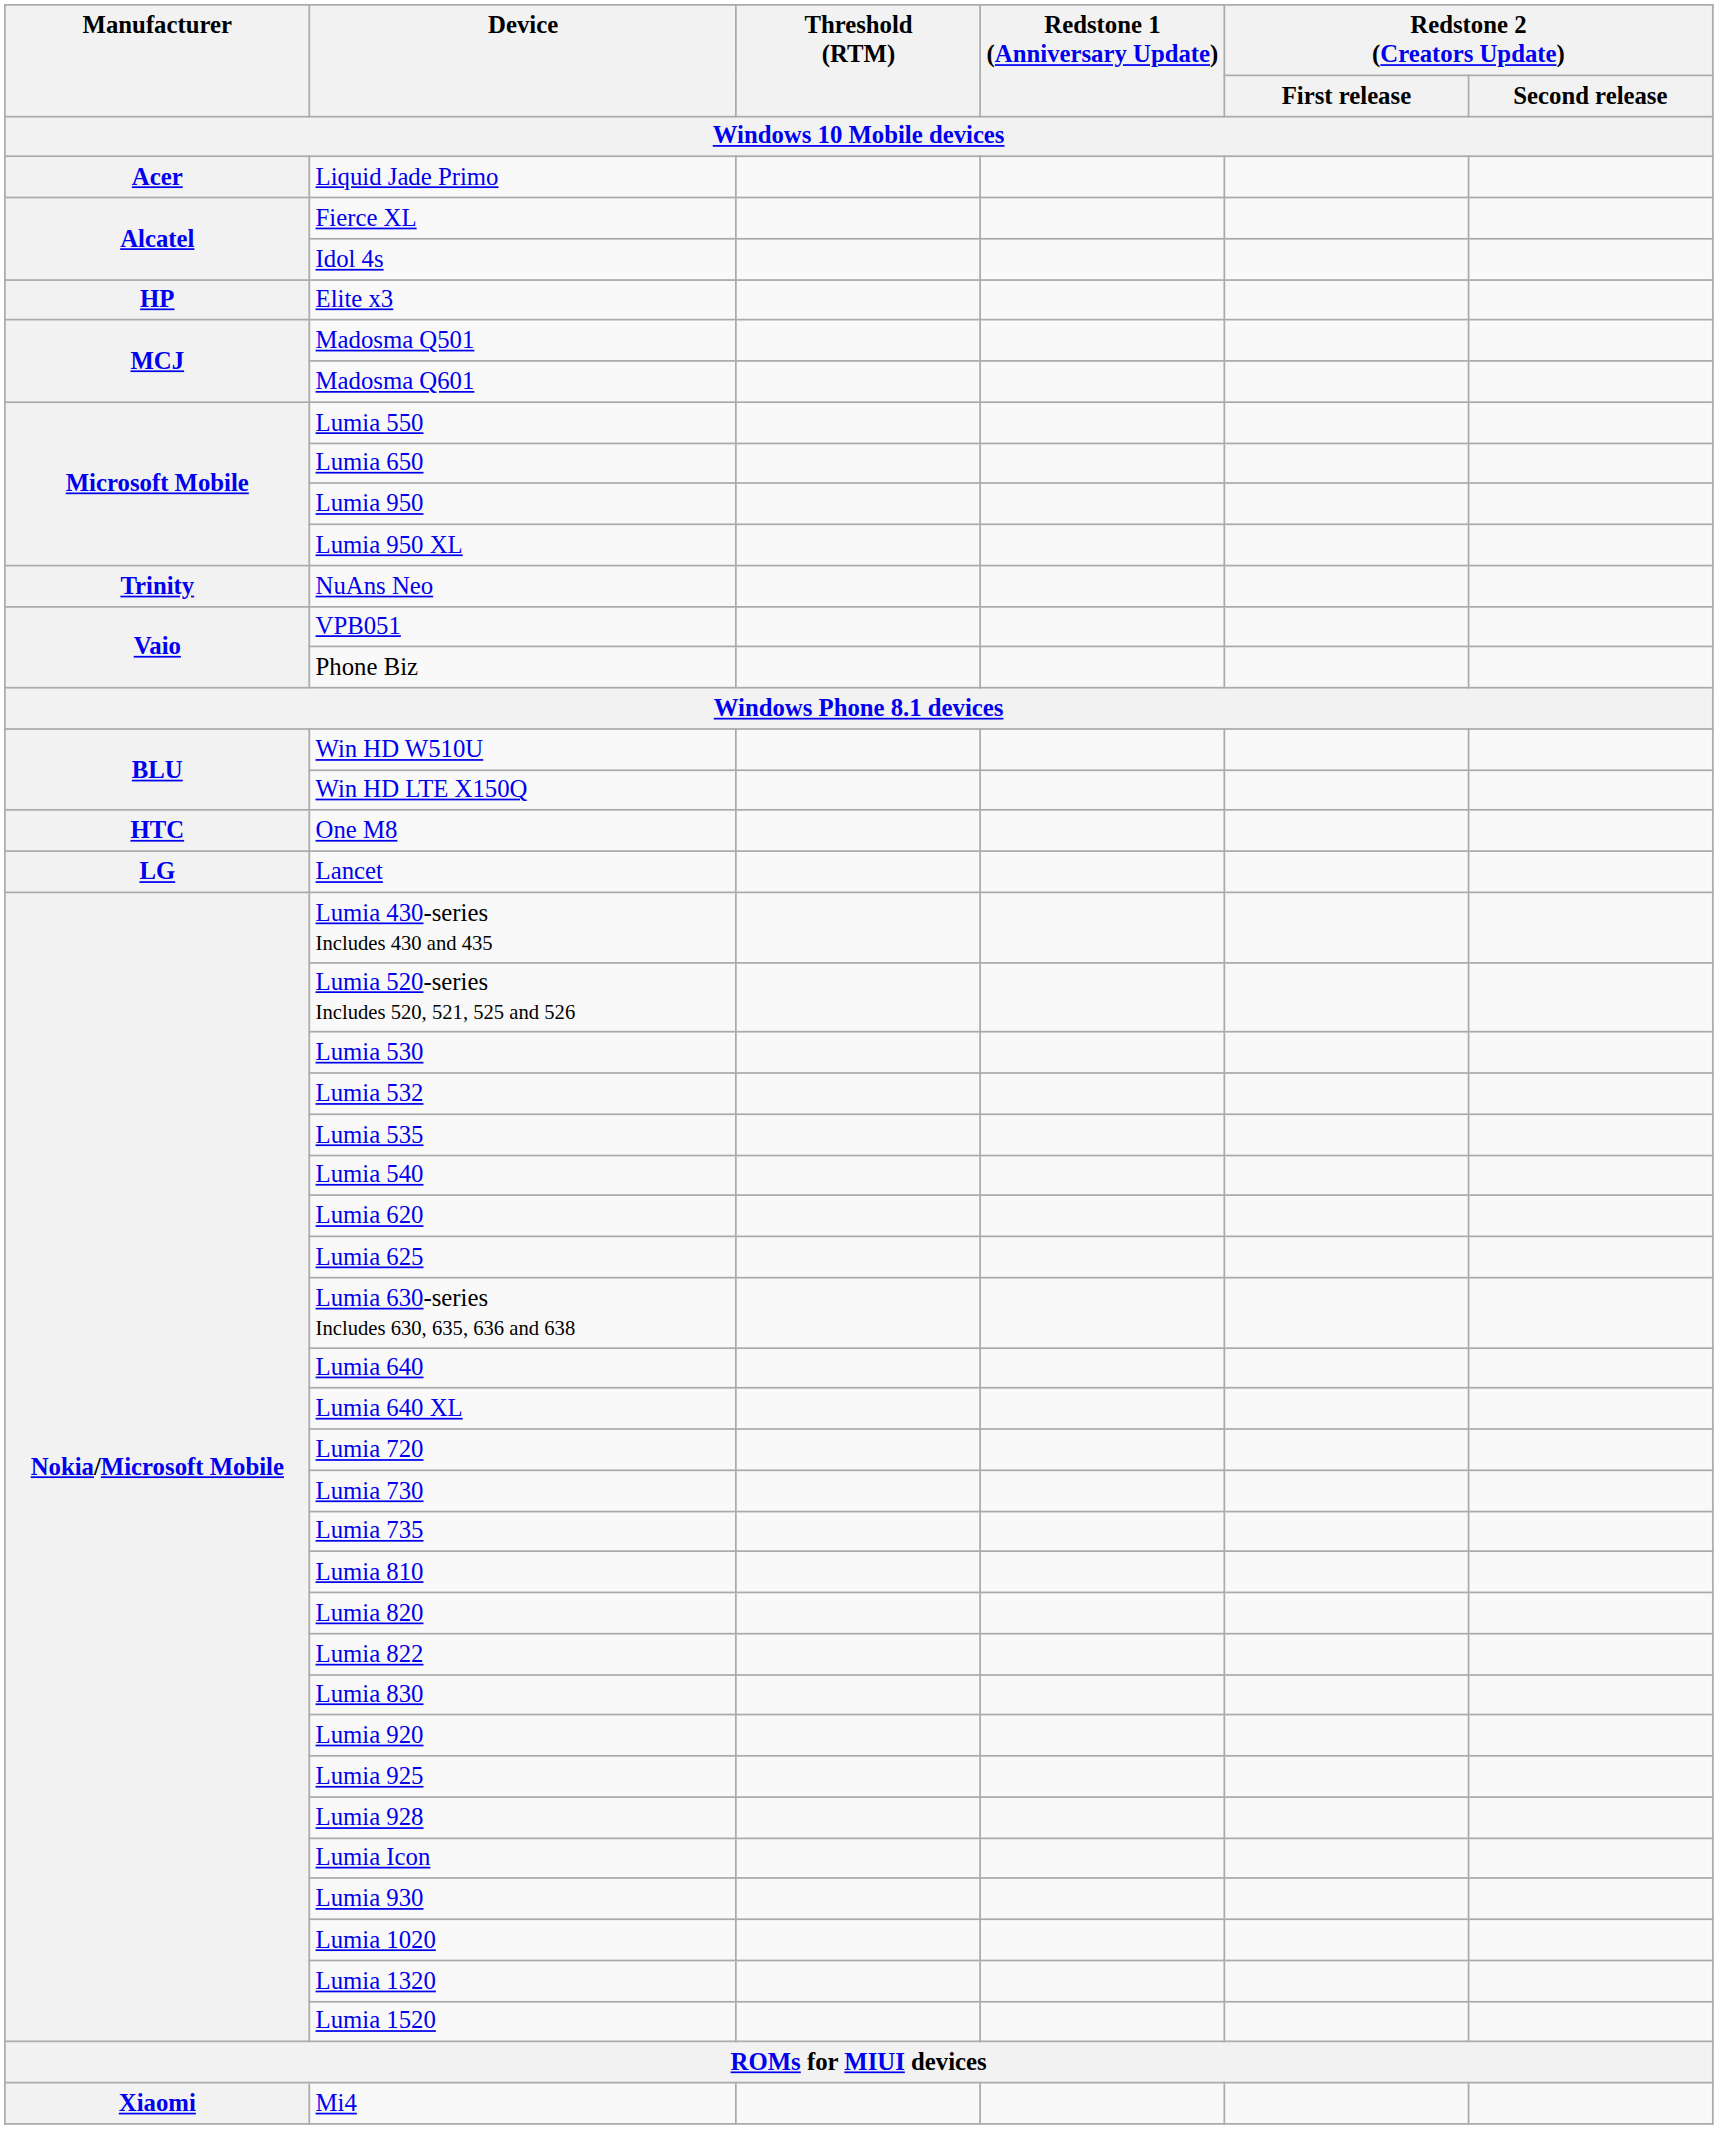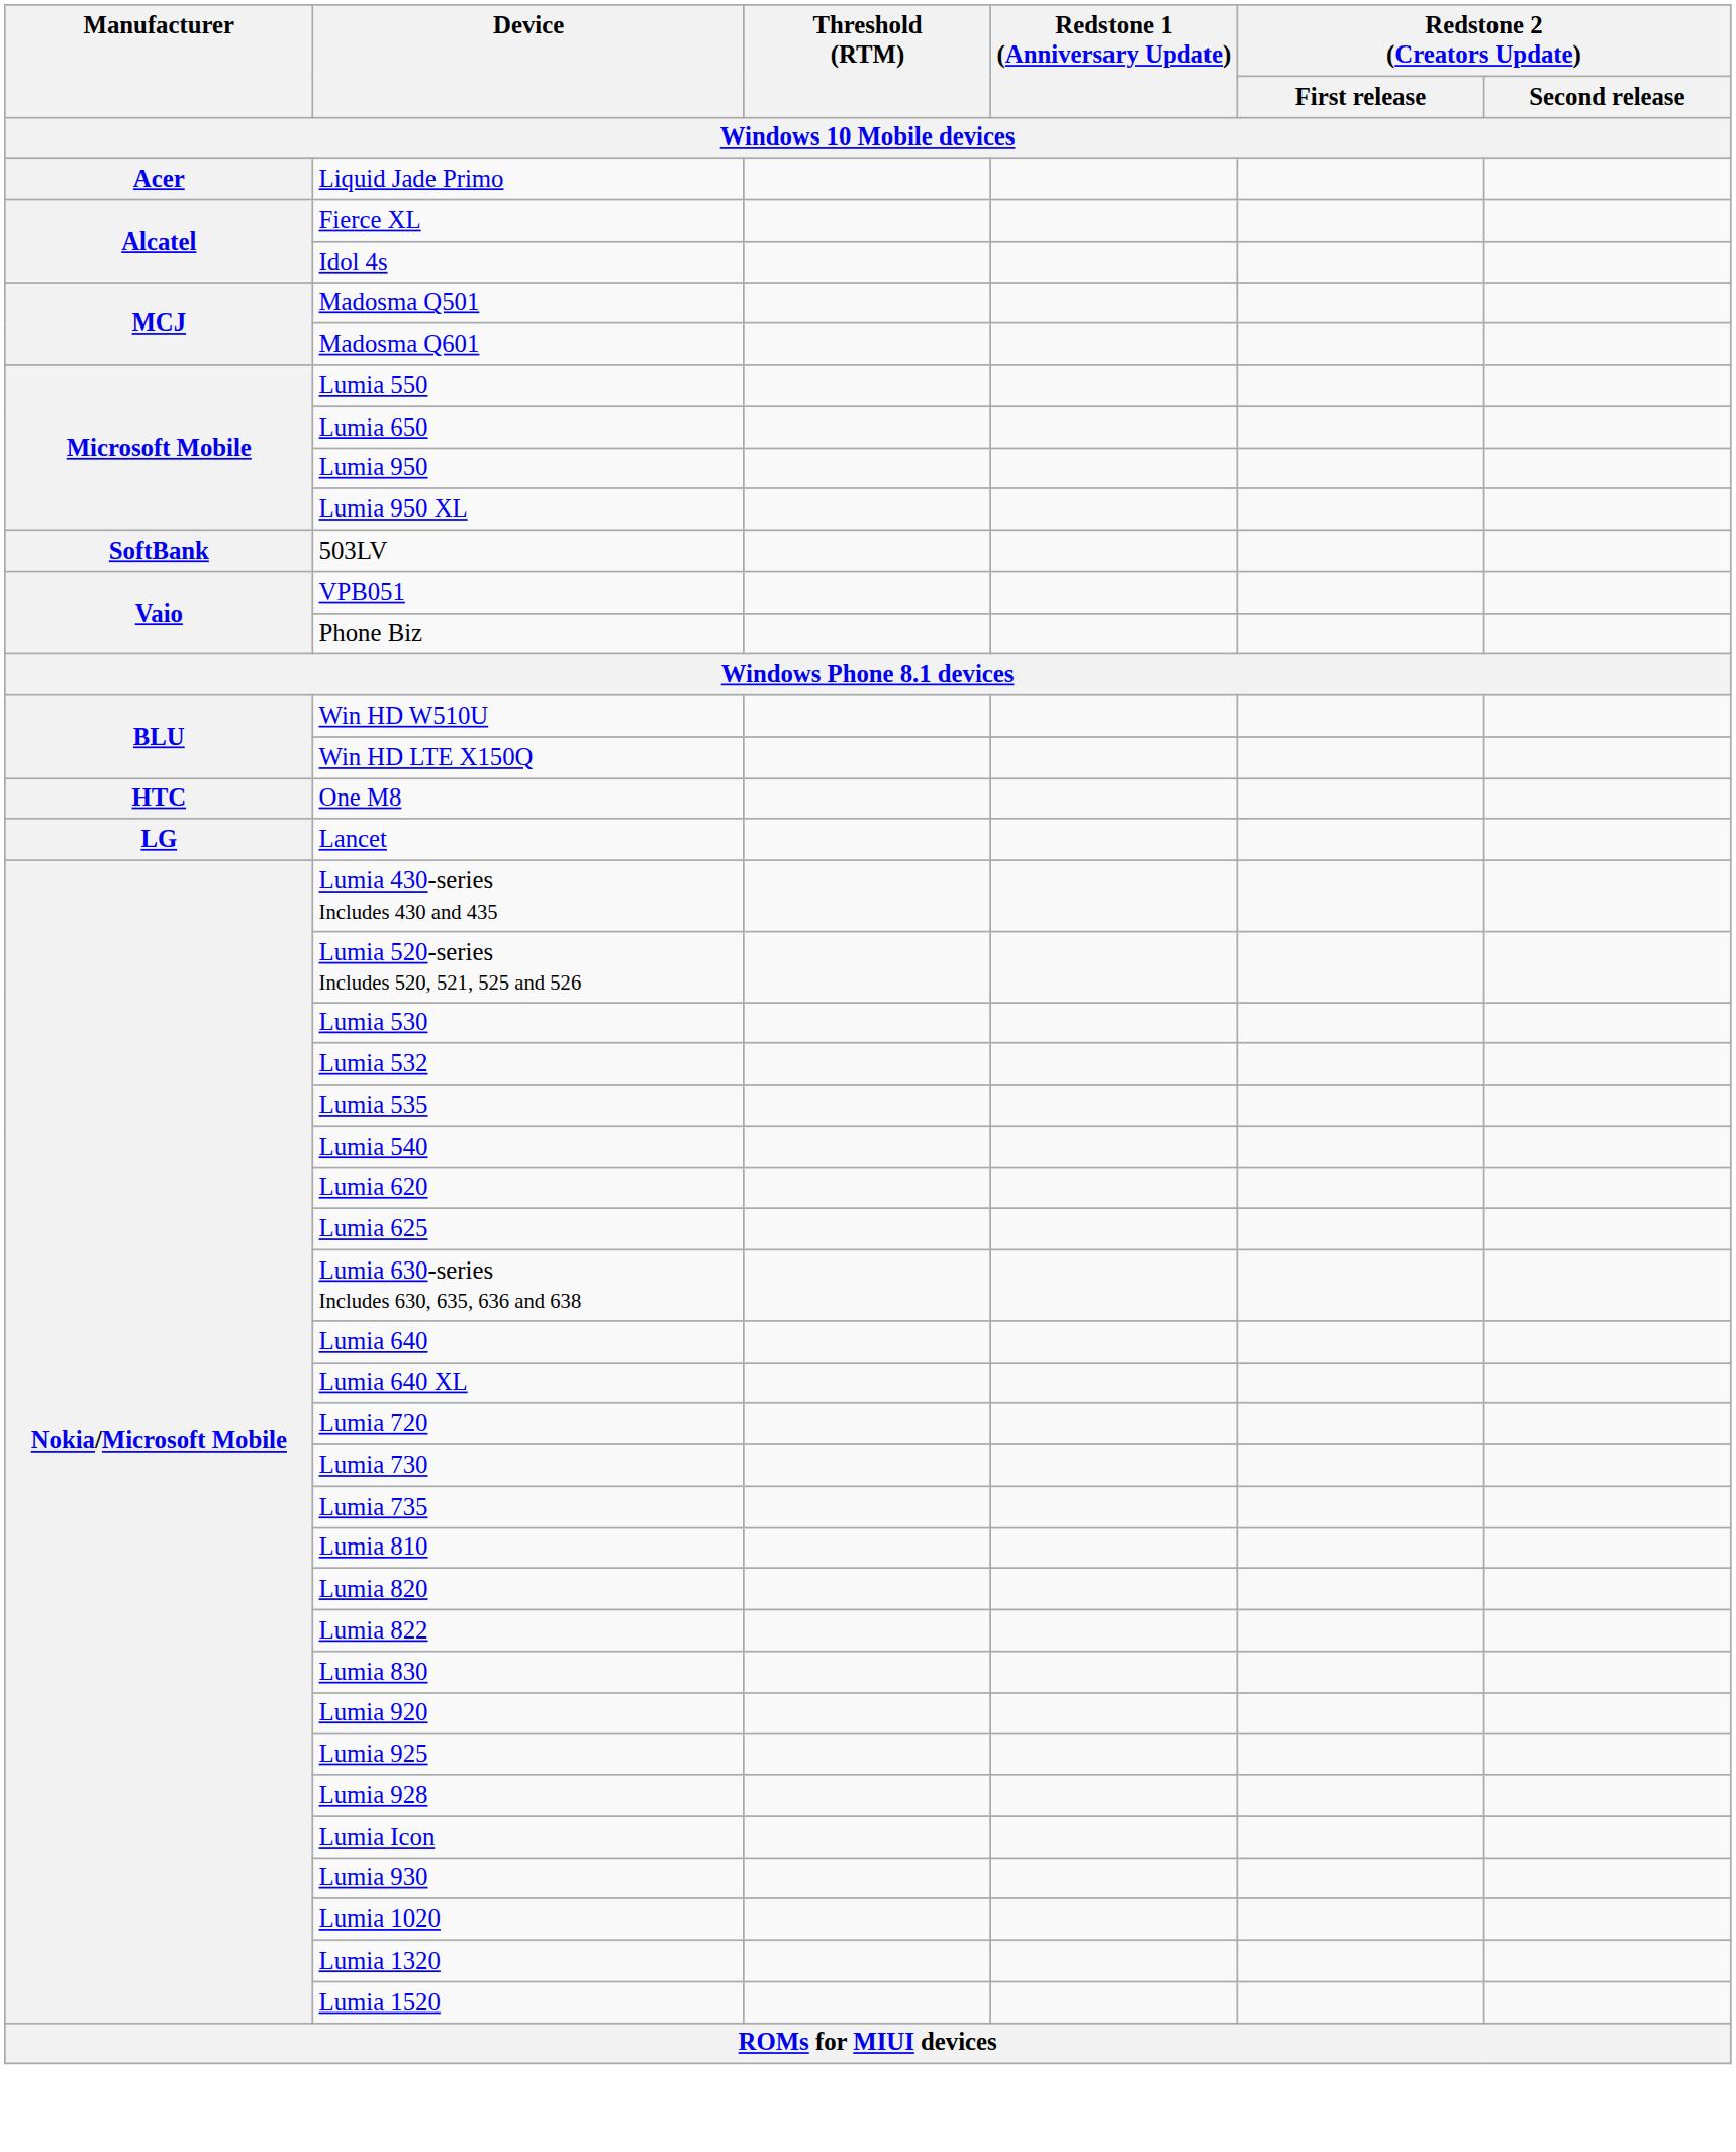 <table class="wikitable"  style="font-size:90%;">
 <tr style="vertical-align:top">
 <th width="17.81%" rowspan="2" scope="col">Manufacturer</th>
 <th width="24.93%" rowspan="2" scope="col">Device</th>
 <th scope="col" rowspan="2" width="14.25%">Threshold<br>(RTM)<br></th>
 <th width="14.25%" rowspan="2">Redstone 1<br>(<a href='#'>Anniversary Update</a>)<br></th>
 <th colspan="2">Redstone 2<br>(<a href='#'>Creators Update</a>)</th>
 </tr>
 <tr>
 <th width="14.25%">First release</th>
 <th width="14.25%">Second release</th>
 </tr>
 <tr>
 <th scope="col" colspan="6"><a href='#'>Windows 10 Mobile devices</a></th>
 </tr>
 <tr>
 <th rowspan="1"><a href='#'>Acer</a></th>
 <td><a href='#'>Liquid Jade Primo</a></td>
 <td></td>
 <td></td>
 <td></td>
 <td></td>
 </tr>
 <tr>
 <th rowspan="2"><a href='#'>Alcatel</a></th>
 <td><a href='#'>Fierce XL</a></td>
 <td></td>
 <td></td>
 <td></td>
 <td></td>
 </tr>
 <tr>
 <td><a href='#'>Idol 4s</a></td>
-<td></td>
-<td></td>
-<td></td>
-<td></td>
-</tr>
-<tr>
-<th rowspan="1"><a href='#'>HP</a></th>
-<td><a href='#'>Elite x3</a></td>
 <td></td>
 <td></td>
 <td></td>
 <td></td>
 </tr>
 <tr>
 <th rowspan="2"><a href='#'>MCJ</a></th>
 <td><a href='#'>Madosma Q501</a></td>
 <td></td>
 <td></td>
 <td></td>
 <td></td>
 </tr>
 <tr>
 <td><a href='#'>Madosma Q601</a></td>
 <td></td>
 <td></td>
 <td></td>
 <td></td>
 </tr>
 <tr>
 <th rowspan="4"><a href='#'>Microsoft Mobile</a></th>
 <td><a href='#'>Lumia 550</a></td>
 <td></td>
 <td></td>
 <td></td>
 <td></td>
 </tr>
 <tr>
 <td><a href='#'>Lumia 650</a></td>
 <td></td>
 <td></td>
 <td></td>
 <td></td>
 </tr>
 <tr>
 <td><a href='#'>Lumia 950</a></td>
 <td></td>
 <td></td>
 <td></td>
 <td></td>
 </tr>
 <tr>
 <td><a href='#'>Lumia 950 XL</a></td>
 <td></td>
 <td></td>
 <td></td>
 <td></td>
 </tr>
 <tr>
-<th rowspan="1"><a href='#'>Trinity</a></th>
-<td><a href='#'>NuAns Neo</a></td>
+<th rowspan="1"><a href='#'>SoftBank</a></th>
+<td>503LV</td>
 <td></td>
 <td></td>
 <td></td>
 <td></td>
 </tr>
 <tr>
 <th rowspan="2"><a href='#'>Vaio</a></th>
 <td><a href='#'>VPB051</a></td>
 <td></td>
 <td></td>
 <td></td>
 <td></td>
 </tr>
 <tr>
 <td>Phone Biz</td>
 <td></td>
 <td></td>
 <td></td>
 <td></td>
 </tr>
 <tr>
 <th scope="col" colspan="6"><a href='#'>Windows Phone 8.1 devices</a></th>
 </tr>
 <tr>
 <th rowspan="2"><a href='#'>BLU</a></th>
 <td><a href='#'>Win HD W510U</a></td>
 <td></td>
 <td></td>
 <td></td>
 <td></td>
 </tr>
 <tr>
 <td><a href='#'>Win HD LTE X150Q</a></td>
 <td></td>
 <td></td>
 <td></td>
 <td></td>
 </tr>
 <tr>
 <th rowspan="1"><a href='#'>HTC</a></th>
 <td><a href='#'>One M8</a></td>
 <td></td>
 <td></td>
 <td></td>
 <td></td>
 </tr>
 <tr>
 <th rowspan="1"><a href='#'>LG</a></th>
 <td><a href='#'>Lancet</a></td>
 <td></td>
 <td></td>
 <td></td>
 <td></td>
 </tr>
 <tr>
 <th rowspan="26"><a href='#'>Nokia</a>/<a href='#'>Microsoft Mobile</a></th>
 <td><a href='#'>Lumia 430</a>-series<br><small>Includes 430 and 435</small></td>
 <td></td>
 <td></td>
 <td></td>
 <td></td>
 </tr>
 <tr>
 <td><a href='#'>Lumia 520</a>-series<br><small>Includes 520, 521, 525 and 526</small></td>
 <td></td>
 <td></td>
 <td></td>
 <td></td>
 </tr>
 <tr>
 <td><a href='#'>Lumia 530</a></td>
 <td></td>
 <td></td>
 <td></td>
 <td></td>
 </tr>
 <tr>
 <td><a href='#'>Lumia 532</a></td>
 <td></td>
 <td></td>
 <td></td>
 <td></td>
 </tr>
 <tr>
 <td><a href='#'>Lumia 535</a></td>
 <td></td>
 <td></td>
 <td></td>
 <td></td>
 </tr>
 <tr>
 <td><a href='#'>Lumia 540</a></td>
 <td></td>
 <td></td>
 <td></td>
 <td></td>
 </tr>
 <tr>
 <td><a href='#'>Lumia 620</a></td>
 <td></td>
 <td></td>
 <td></td>
 <td></td>
 </tr>
 <tr>
 <td><a href='#'>Lumia 625</a></td>
 <td></td>
 <td></td>
 <td></td>
 <td></td>
 </tr>
 <tr>
 <td><a href='#'>Lumia 630</a>-series<br><small>Includes 630, 635, 636 and 638</small></td>
 <td></td>
 <td></td>
 <td></td>
 <td></td>
 </tr>
 <tr>
 <td><a href='#'>Lumia 640</a></td>
 <td></td>
 <td></td>
 <td></td>
 <td></td>
 </tr>
 <tr>
 <td><a href='#'>Lumia 640 XL</a></td>
 <td></td>
 <td></td>
 <td></td>
 <td></td>
 </tr>
 <tr>
 <td><a href='#'>Lumia 720</a></td>
 <td></td>
 <td></td>
 <td></td>
 <td></td>
 </tr>
 <tr>
 <td><a href='#'>Lumia 730</a></td>
 <td></td>
 <td></td>
 <td></td>
 <td></td>
 </tr>
 <tr>
 <td><a href='#'>Lumia 735</a></td>
 <td></td>
 <td></td>
 <td></td>
 <td></td>
 </tr>
 <tr>
 <td><a href='#'>Lumia 810</a></td>
 <td></td>
 <td></td>
 <td></td>
 <td></td>
 </tr>
 <tr>
 <td><a href='#'>Lumia 820</a></td>
 <td></td>
 <td></td>
 <td></td>
 <td></td>
 </tr>
 <tr>
 <td><a href='#'>Lumia 822</a></td>
 <td></td>
 <td></td>
 <td></td>
 <td></td>
 </tr>
 <tr>
 <td><a href='#'>Lumia 830</a></td>
 <td></td>
 <td></td>
 <td></td>
 <td></td>
 </tr>
 <tr>
 <td><a href='#'>Lumia 920</a></td>
 <td></td>
 <td></td>
 <td></td>
 <td></td>
 </tr>
 <tr>
 <td><a href='#'>Lumia 925</a></td>
 <td></td>
 <td></td>
 <td></td>
 <td></td>
 </tr>
 <tr>
 <td><a href='#'>Lumia 928</a></td>
 <td></td>
 <td></td>
 <td></td>
 <td></td>
 </tr>
 <tr>
 <td><a href='#'>Lumia Icon</a></td>
 <td></td>
 <td></td>
 <td></td>
 <td></td>
 </tr>
 <tr>
 <td><a href='#'>Lumia 930</a></td>
 <td></td>
 <td></td>
 <td></td>
 <td></td>
 </tr>
 <tr>
 <td><a href='#'>Lumia 1020</a></td>
 <td></td>
 <td></td>
 <td></td>
 <td></td>
 </tr>
 <tr>
 <td><a href='#'>Lumia 1320</a></td>
 <td></td>
 <td></td>
 <td></td>
 <td></td>
 </tr>
 <tr>
 <td><a href='#'>Lumia 1520</a></td>
 <td></td>
 <td></td>
 <td></td>
 <td></td>
 </tr>
 <tr>
 <th scope="col" colspan="6"><a href='#'>ROMs</a> for <a href='#'>MIUI</a> devices</th>
 </tr>
-<tr>
-<th><a href='#'>Xiaomi</a></th>
-<td><a href='#'>Mi4</a></td>
-<td></td>
-<td></td>
-<td></td>
-<td></td>
-</tr>
 </table>
